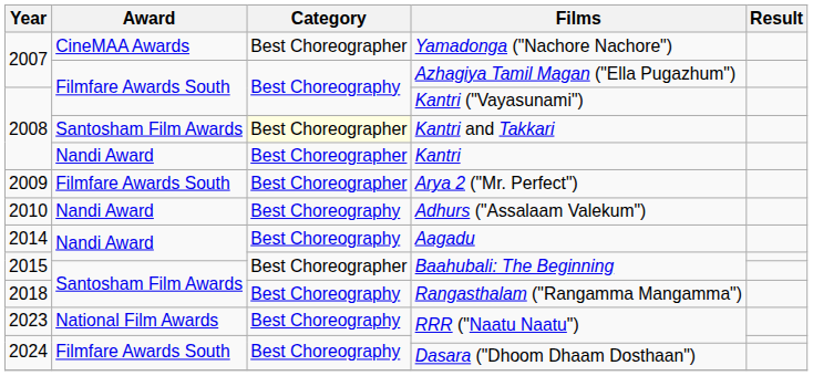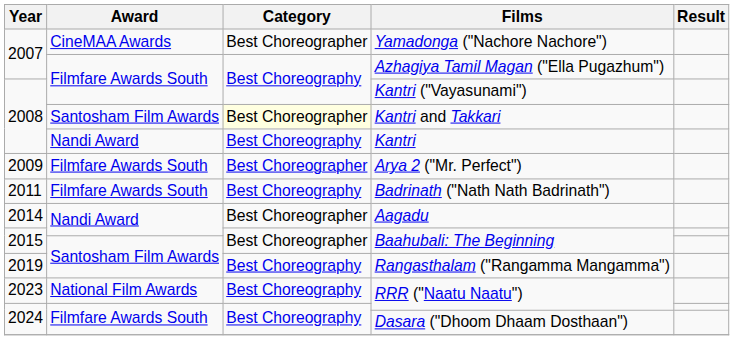 <table class="wikitable sortable">
 <tr>
 <th>Year</th>
 <th>Award</th>
 <th>Category</th>
 <th>Films</th>
 <th>Result</th>
 </tr>
 <tr>
 <td rowspan="2">2007</td>
 <td><a href='#'>CineMAA Awards</a></td>
 <td>Best Choreographer</td>
 <td><em><a href='#'>Yamadonga</a></em> ("Nachore Nachore")</td>
 <td></td>
 </tr>
 <tr>
 <td rowspan="2"><a href='#'>Filmfare Awards South</a></td>
 <td rowspan="2"><a href='#'>Best Choreography</a></td>
 <td><em><a href='#'>Azhagiya Tamil Magan</a></em> ("Ella Pugazhum")</td>
 <td></td>
 </tr>
 <tr>
 <td rowspan="3">2008</td>
 <td><em><a href='#'>Kantri</a></em> ("Vayasunami")</td>
 <td></td>
 </tr>
 <tr>
 <td><a href='#'>Santosham Film Awards</a></td>
 <td style="background: lightyellow;">Best Choreographer</td>
 <td><em><a href='#'>Kantri</a></em> and <em><a href='#'>Takkari</a></em></td>
 <td></td>
 </tr>
 <tr>
 <td><a href='#'>Nandi Award</a></td>
-<td><a href='#'>Best Choreographer</a></td>
+<td><a href='#'>Best Choreography</a></td>
 <td><em><a href='#'>Kantri</a></em></td>
 <td></td>
 </tr>
 <tr>
 <td>2009</td>
 <td><a href='#'>Filmfare Awards South</a></td>
 <td><a href='#'>Best Choreographer</a></td>
 <td><em><a href='#'>Arya 2</a></em> ("Mr. Perfect")</td>
 <td></td>
 </tr>
 <tr>
-<td>2010</td>
-<td><a href='#'>Nandi Award</a></td>
+<td>2011</td>
+<td><a href='#'>Filmfare Awards South</a></td>
 <td><a href='#'>Best Choreography</a></td>
-<td><em><a href='#'>Adhurs</a></em> ("Assalaam Valekum")</td>
+<td><em><a href='#'>Badrinath</a></em> ("Nath Nath Badrinath")</td>
 <td></td>
 </tr>
 <tr>
 <td>2014</td>
 <td rowspan="2"><a href='#'>Nandi Award</a></td>
-<td><a href='#'>Best Choreography</a></td>
+<td>Best Choreographer</td>
 <td><em><a href='#'>Aagadu</a></em></td>
 <td></td>
 </tr>
 <tr>
 <td rowspan="2">2015</td>
 <td rowspan="2">Best Choreographer</td>
 <td rowspan="2"><em><a href='#'>Baahubali: The Beginning</a></em></td>
 <td></td>
 </tr>
 <tr>
 <td rowspan="2"><a href='#'>Santosham Film Awards</a></td>
 <td></td>
 </tr>
 <tr>
-<td>2018</td>
+<td>2019</td>
 <td><a href='#'>Best Choreography</a></td>
 <td><em><a href='#'>Rangasthalam</a></em> ("Rangamma Mangamma")</td>
 <td></td>
 </tr>
 <tr>
 <td>2023</td>
 <td><a href='#'>National Film Awards</a></td>
 <td><a href='#'>Best Choreography</a></td>
 <td rowspan="2"><em><a href='#'>RRR</a></em> ("<a href='#'>Naatu Naatu</a>")</td>
 <td></td>
 </tr>
 <tr>
 <td rowspan="2">2024</td>
 <td rowspan="2"><a href='#'>Filmfare Awards South</a></td>
 <td rowspan="2"><a href='#'>Best Choreography</a></td>
 <td></td>
 </tr>
 <tr>
 <td><em><a href='#'>Dasara</a></em> ("Dhoom Dhaam Dosthaan")</td>
 <td></td>
 </tr>
 <tr>
 </tr>
 </table>
